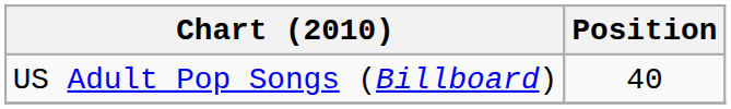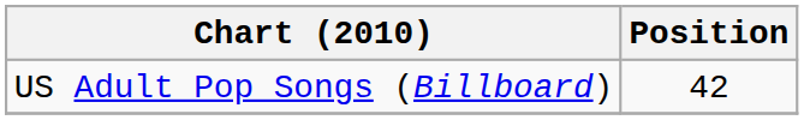 <table class="wikitable sortable">
 <tr>
 <th>Chart (2010)</th>
 <th>Position</th>
 </tr>
 <tr>
 <td>US <a href='#'>Adult Pop Songs</a> (<a href='#'><em>Billboard</em></a>)</td>
-<td style="text-align:center;">40</td>
+<td style="text-align:center;">42</td>
 </tr>
 <tr>
 </tr>
 </table>
